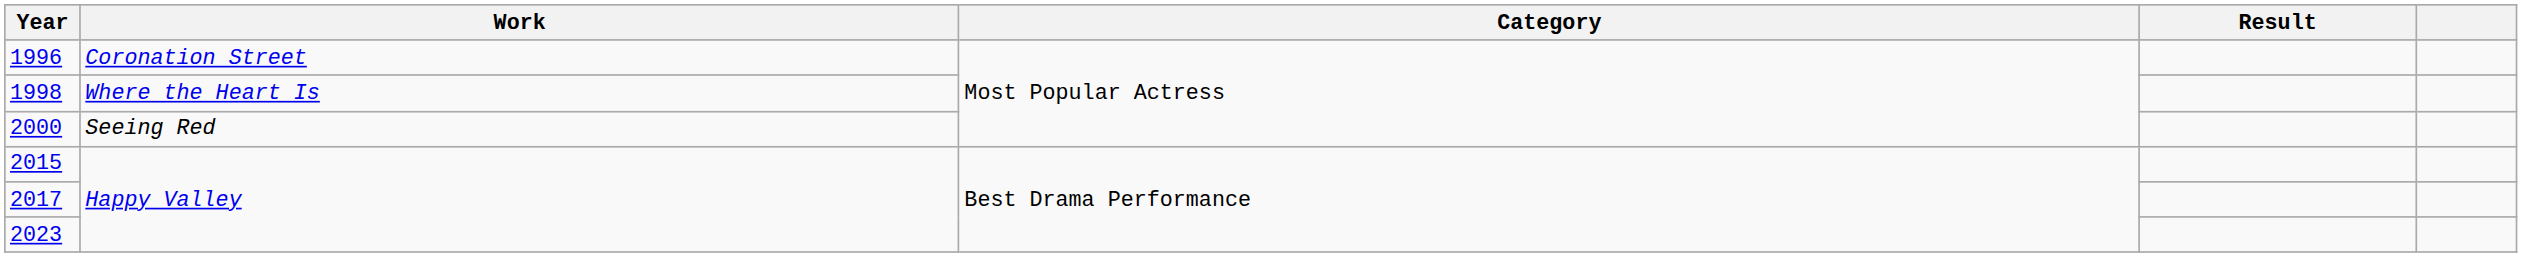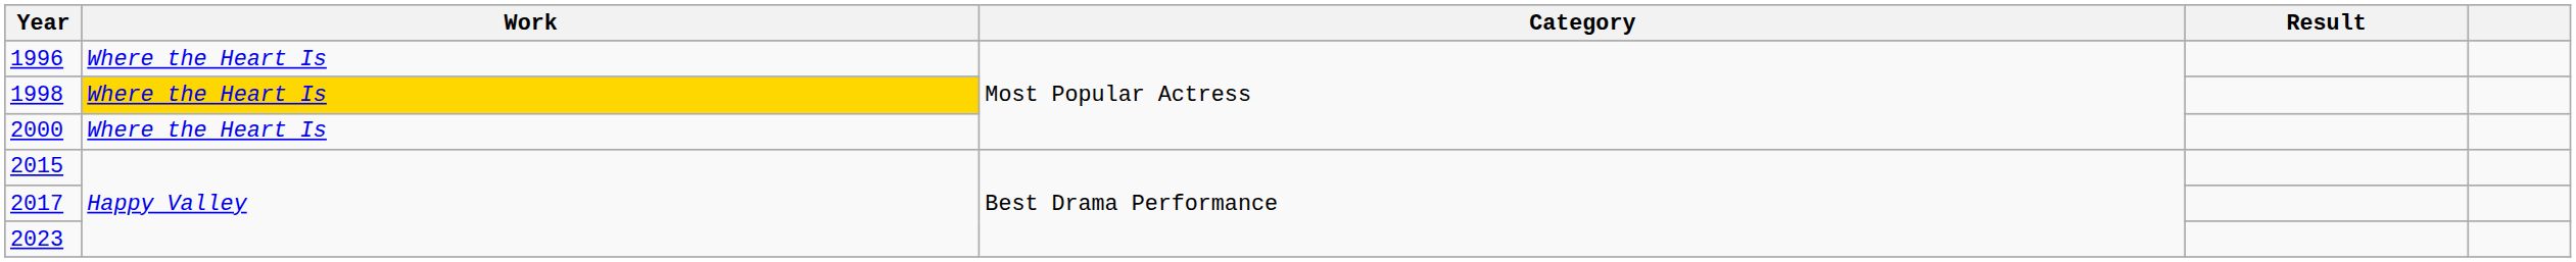 <table style="width:95%;" class="wikitable sortable">
 <tr>
 <th style="width:3%;">Year</th>
 <th>Work</th>
 <th style="width:47%;">Category</th>
 <th style="width:11%;">Result</th>
 <th style="width:4%;" scope="col" class="unsortable"></th>
 </tr>
 <tr>
 <td><a href='#'>1996</a></td>
-<td><em><a href='#'>Coronation Street</a></em></td>
+<td><em><a href='#'>Where the Heart Is</a></em></td>
 <td rowspan=3>Most Popular Actress</td>
 <td></td>
 <td></td>
 </tr>
 <tr>
 <td><a href='#'>1998</a></td>
-<td><em><a href='#'>Where the Heart Is</a></em></td>
+<td style="background: gold;"><em><a href='#'>Where the Heart Is</a></em></td>
 <td></td>
 <td></td>
 </tr>
 <tr>
 <td><a href='#'>2000</a></td>
-<td><em>Seeing Red</em></td>
+<td><em><a href='#'>Where the Heart Is</a></em></td>
 <td></td>
 <td></td>
 </tr>
 <tr>
 <td><a href='#'>2015</a></td>
 <td rowspan="3"><em><a href='#'>Happy Valley</a></em></td>
 <td rowspan="3">Best Drama Performance</td>
 <td></td>
 <td></td>
 </tr>
 <tr>
 <td><a href='#'>2017</a></td>
 <td></td>
 <td></td>
 </tr>
 <tr>
 <td><a href='#'>2023</a></td>
 <td></td>
 <td></td>
 </tr>
 </table>
